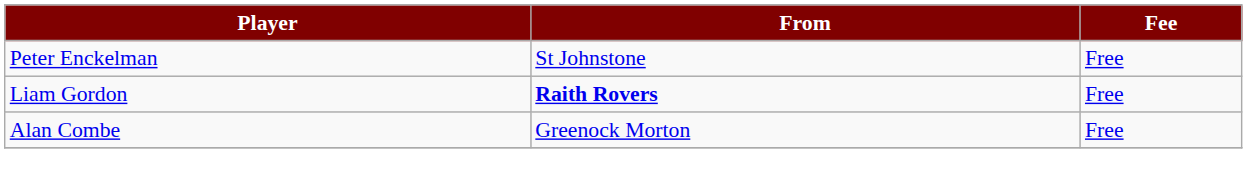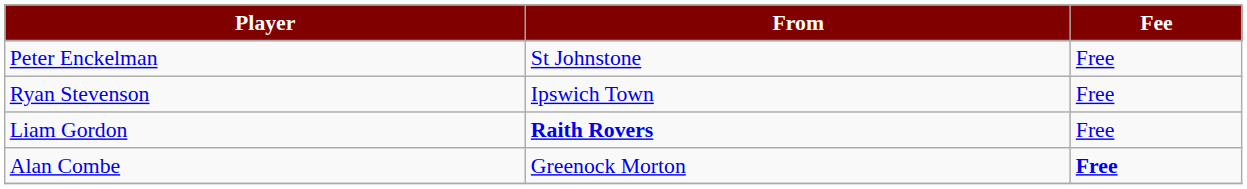 <table class="wikitable" style="text-align:left; font-size:95%;width:98%;">
 <tr>
 <th style="background:maroon; color:white;">Player</th>
 <th style="background:maroon; color:white;">From</th>
 <th style="background:maroon; color:white;">Fee</th>
 </tr>
 <tr>
 <td> <a href='#'>Peter Enckelman</a></td>
 <td> <a href='#'>St Johnstone</a></td>
 <td><a href='#'>Free</a></td>
 </tr>
 <tr>
+<td> <a href='#'>Ryan Stevenson</a></td>
+<td> <a href='#'>Ipswich Town</a></td>
+<td><a href='#'>Free</a></td>
+</tr>
+<tr>
 <td> <a href='#'>Liam Gordon</a></td>
 <td><strong> <a href='#'>Raith Rovers</a></strong></td>
 <td><a href='#'>Free</a></td>
 </tr>
 <tr>
 <td> <a href='#'>Alan Combe</a></td>
 <td> <a href='#'>Greenock Morton</a></td>
-<td><a href='#'>Free</a></td>
+<td><strong><a href='#'>Free</a></strong></td>
 </tr>
 <tr>
 </tr>
 </table>
